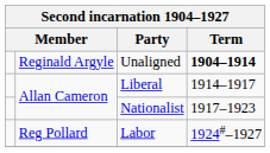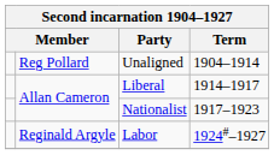 <table class="wikitable">
 <tr>
 <th colspan="4">Second incarnation 1904–1927</th>
 </tr>
 <tr>
 <th colspan="2">Member</th>
 <th>Party</th>
 <th>Term</th>
 </tr>
 <tr>
 <td> </td>
-<td><a href='#'>Reginald Argyle</a></td>
+<td><a href='#'>Reg Pollard</a></td>
 <td>Unaligned</td>
-<td><strong>1904–1914</strong></td>
+<td>1904–1914</td>
 </tr>
 <tr>
 <td> </td>
 <td rowspan="2"><a href='#'>Allan Cameron</a></td>
 <td><a href='#'>Liberal</a></td>
 <td>1914–1917</td>
 </tr>
 <tr>
 <td> </td>
 <td><a href='#'>Nationalist</a></td>
 <td>1917–1923</td>
 </tr>
 <tr>
 <td> </td>
-<td><a href='#'>Reg Pollard</a></td>
+<td><a href='#'>Reginald Argyle</a></td>
 <td><a href='#'>Labor</a></td>
 <td><a href='#'>1924</a><sup>#</sup>–1927</td>
 </tr>
 <tr>
 </tr>
 </table>
